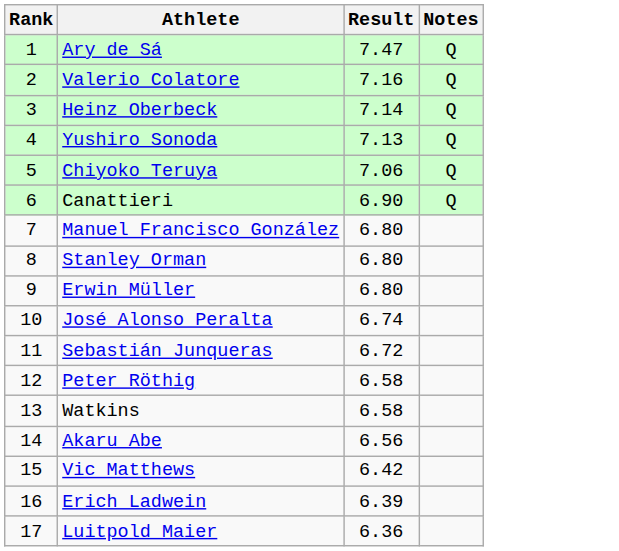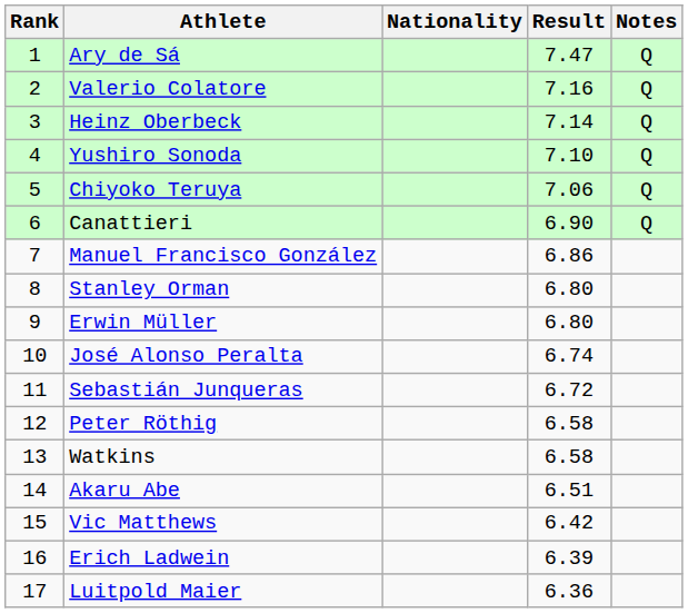 <table class="wikitable sortable" style="text-align:center">
 <tr>
 <th>Rank</th>
 <th>Athlete</th>
+<th>Nationality</th>
 <th>Result</th>
 <th>Notes</th>
 </tr>
 <tr bgcolor=ccffcc>
 <td>1</td>
 <td align=left><a href='#'>Ary de Sá</a></td>
+<td align=left></td>
 <td>7.47</td>
 <td>Q</td>
 </tr>
 <tr bgcolor=ccffcc>
 <td>2</td>
 <td align=left><a href='#'>Valerio Colatore</a></td>
+<td align=left></td>
 <td>7.16</td>
 <td>Q</td>
 </tr>
 <tr bgcolor=ccffcc>
 <td>3</td>
 <td align=left><a href='#'>Heinz Oberbeck</a></td>
+<td align=left></td>
 <td>7.14</td>
 <td>Q</td>
 </tr>
 <tr bgcolor=ccffcc>
 <td>4</td>
 <td align=left><a href='#'>Yushiro Sonoda</a></td>
-<td>7.13</td>
+<td align=left></td>
+<td>7.10</td>
 <td>Q</td>
 </tr>
 <tr bgcolor=ccffcc>
 <td>5</td>
 <td align=left><a href='#'>Chiyoko Teruya</a></td>
+<td align=left></td>
 <td>7.06</td>
 <td>Q</td>
 </tr>
 <tr bgcolor=ccffcc>
 <td>6</td>
 <td align=left>Canattieri</td>
+<td align=left></td>
 <td>6.90</td>
 <td>Q</td>
 </tr>
 <tr>
 <td>7</td>
 <td align=left><a href='#'>Manuel Francisco González</a></td>
-<td>6.80</td>
+<td align=left></td>
+<td>6.86</td>
 <td></td>
 </tr>
 <tr>
 <td>8</td>
 <td align=left><a href='#'>Stanley Orman</a></td>
+<td align=left></td>
 <td>6.80</td>
 <td></td>
 </tr>
 <tr>
 <td>9</td>
 <td align=left><a href='#'>Erwin Müller</a></td>
+<td align=left></td>
 <td>6.80</td>
 <td></td>
 </tr>
 <tr>
 <td>10</td>
 <td align=left><a href='#'>José Alonso Peralta</a></td>
+<td align=left></td>
 <td>6.74</td>
 <td></td>
 </tr>
 <tr>
 <td>11</td>
 <td align=left><a href='#'>Sebastián Junqueras</a></td>
+<td align=left></td>
 <td>6.72</td>
 <td></td>
 </tr>
 <tr>
 <td>12</td>
 <td align=left><a href='#'>Peter Röthig</a></td>
+<td align=left></td>
 <td>6.58</td>
 <td></td>
 </tr>
 <tr>
 <td>13</td>
 <td align=left>Watkins</td>
+<td align=left></td>
 <td>6.58</td>
 <td></td>
 </tr>
 <tr>
 <td>14</td>
 <td align=left><a href='#'>Akaru Abe</a></td>
-<td>6.56</td>
+<td align=left></td>
+<td>6.51</td>
 <td></td>
 </tr>
 <tr>
 <td>15</td>
 <td align=left><a href='#'>Vic Matthews</a></td>
+<td align=left></td>
 <td>6.42</td>
 <td></td>
 </tr>
 <tr>
 <td>16</td>
 <td align=left><a href='#'>Erich Ladwein</a></td>
+<td align=left></td>
 <td>6.39</td>
 <td></td>
 </tr>
 <tr>
 <td>17</td>
 <td align=left><a href='#'>Luitpold Maier</a></td>
+<td align=left></td>
 <td>6.36</td>
 <td></td>
 </tr>
 </table>
